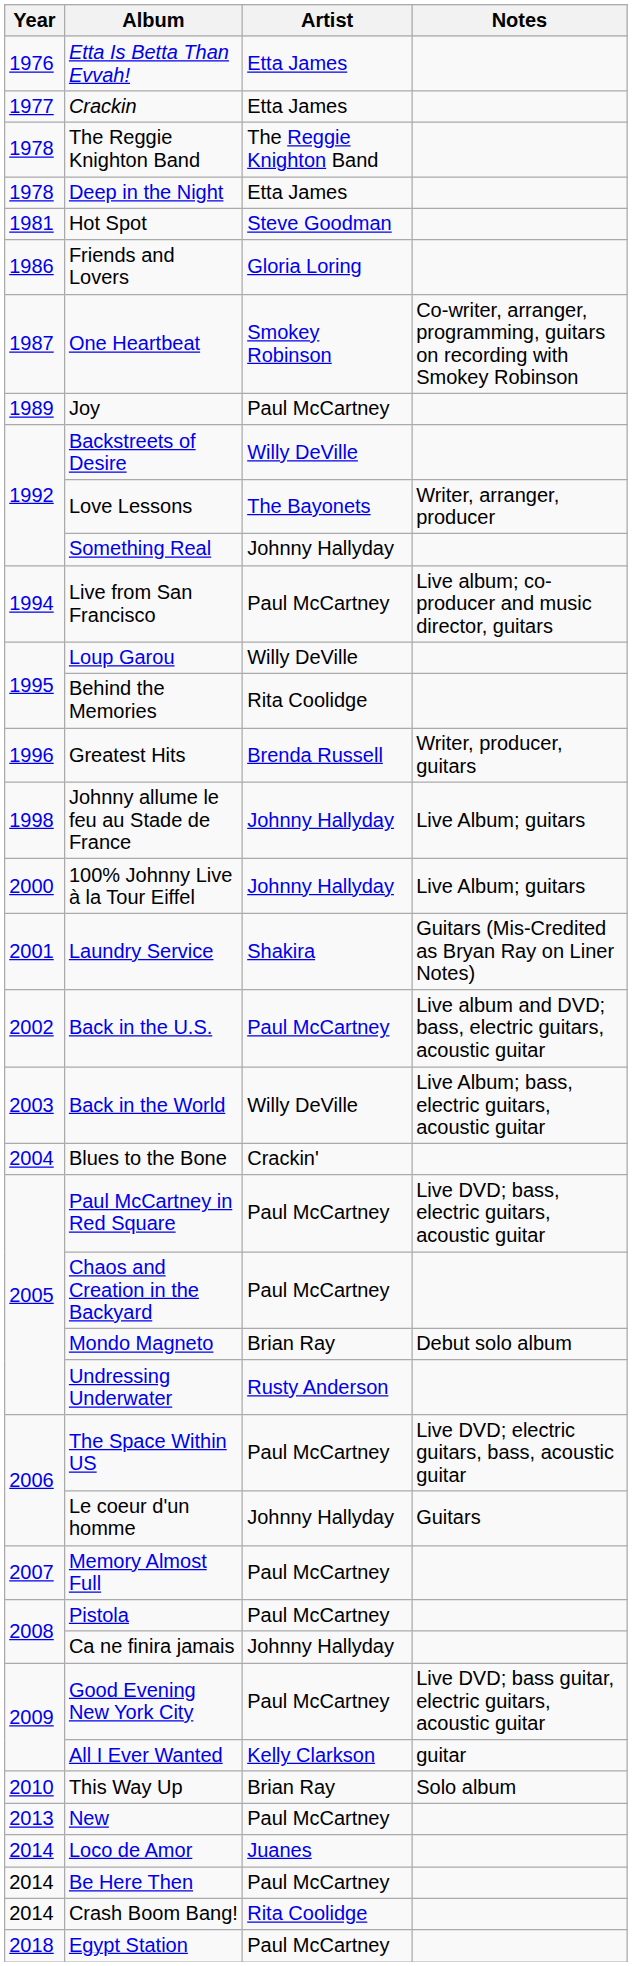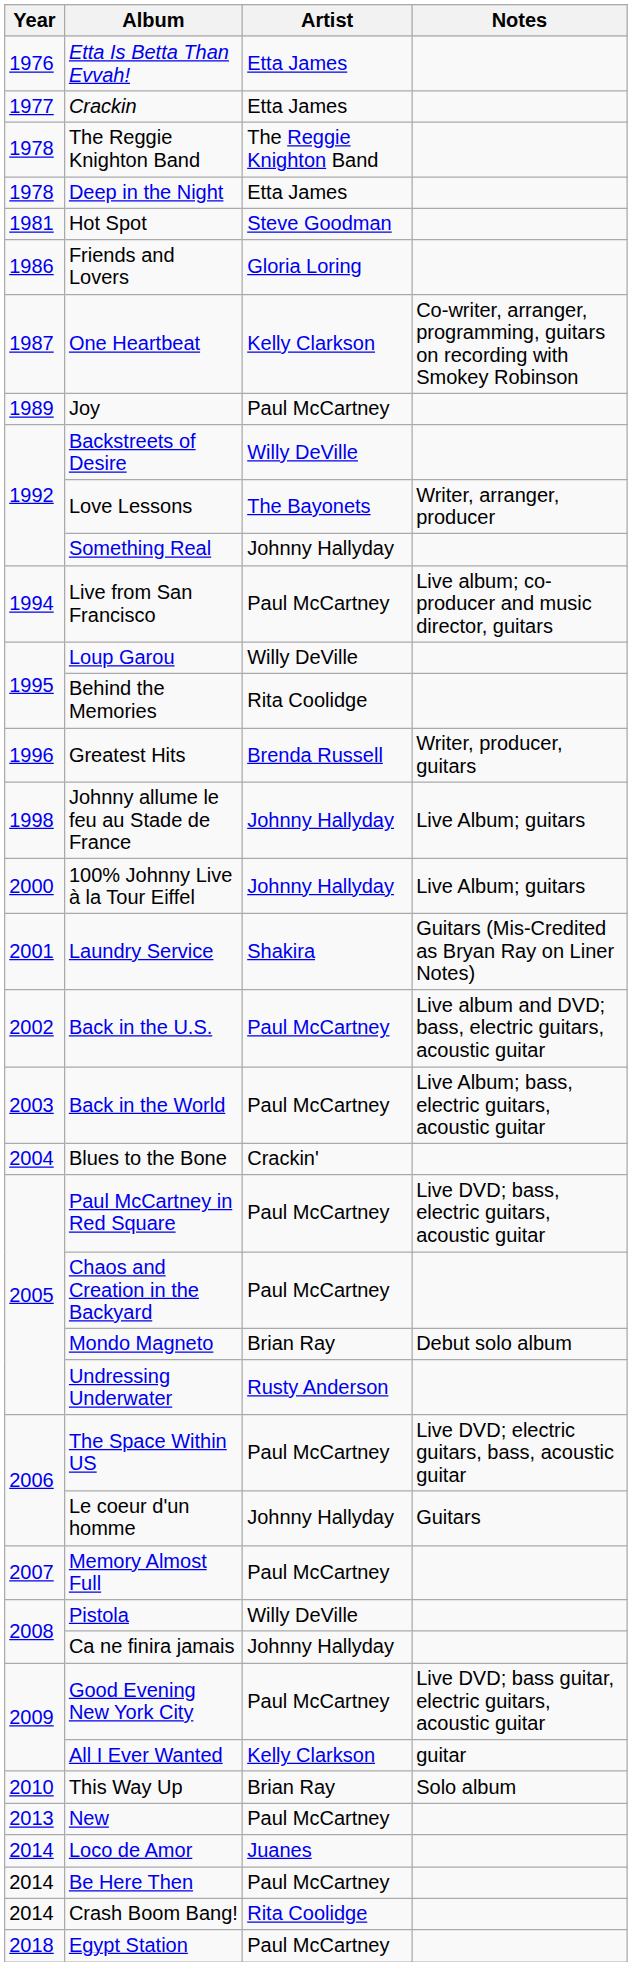 <table class="wikitable" style="width:80%">
 <tr style="background:#ccc; text-align:center;">
 <th width="50">Year</th>
 <th style="width:240px;">Album</th>
 <th style="width:230px;">Artist</th>
 <th style="width:300px;">Notes</th>
 </tr>
 <tr>
 <td><a href='#'>1976</a></td>
 <td><em><a href='#'>Etta Is Betta Than Evvah!</a></em></td>
 <td><a href='#'>Etta James</a></td>
 <td></td>
 </tr>
 <tr>
 <td><a href='#'>1977</a></td>
 <td><em>Crackin<strong></td>
 <td>Etta James</td>
 <td></td>
 </tr>
 <tr>
 <td><a href='#'>1978</a></td>
 <td></em>The Reggie Knighton Band<em></td>
 <td>The <a href='#'>Reggie Knighton</a> Band</td>
 <td></td>
 </tr>
 <tr>
 <td><a href='#'>1978</a></td>
 <td></em><a href='#'>Deep in the Night</a><em></td>
 <td>Etta James</td>
 <td></td>
 </tr>
 <tr>
 <td><a href='#'>1981</a></td>
 <td></em>Hot Spot<em></td>
 <td><a href='#'>Steve Goodman</a></td>
 <td></td>
 </tr>
 <tr>
 <td><a href='#'>1986</a></td>
 <td></em>Friends and Lovers<em></td>
 <td><a href='#'>Gloria Loring</a></td>
 <td></td>
 </tr>
 <tr>
 <td><a href='#'>1987</a></td>
 <td></em><a href='#'>One Heartbeat</a><em></td>
-<td><a href='#'>Smokey Robinson</a></td>
+<td><a href='#'>Kelly Clarkson</a></td>
 <td>Co-writer, arranger, programming, guitars on recording with Smokey Robinson</td>
 </tr>
 <tr>
 <td><a href='#'>1989</a></td>
 <td></em>Joy<em></td>
 <td>Paul McCartney</td>
 <td></td>
 </tr>
 <tr>
 <td rowspan="3"><a href='#'>1992</a></td>
 <td></em><a href='#'>Backstreets of Desire</a><em></td>
 <td><a href='#'>Willy DeVille</a></td>
 <td></td>
 </tr>
 <tr>
 <td></em>Love Lessons<em></td>
 <td><a href='#'>The Bayonets</a></td>
 <td>Writer, arranger, producer</td>
 </tr>
 <tr>
 <td></em><a href='#'>Something Real</a><em></td>
 <td>Johnny Hallyday</td>
 </tr>
 <tr>
 <td><a href='#'>1994</a></td>
 <td></em>Live from San Francisco<em></td>
 <td>Paul McCartney</td>
 <td>Live album; co- producer and music director, guitars</td>
 </tr>
 <tr>
 <td rowspan="2"><a href='#'>1995</a></td>
 <td></em><a href='#'>Loup Garou</a><em></td>
 <td>Willy DeVille</td>
 <td></td>
 </tr>
 <tr>
 <td></em>Behind the Memories<em></td>
 <td>Rita Coolidge</td>
 <td></td>
 </tr>
 <tr>
 <td><a href='#'>1996</a></td>
 <td></em>Greatest Hits<em></td>
 <td><a href='#'>Brenda Russell</a></td>
 <td>Writer, producer, guitars</td>
 </tr>
 <tr>
 <td><a href='#'>1998</a></td>
 <td></em>Johnny allume le feu au Stade de France<em></td>
 <td><a href='#'>Johnny Hallyday</a></td>
 <td>Live Album; guitars</td>
 </tr>
 <tr>
 <td><a href='#'>2000</a></td>
 <td></em>100% Johnny Live à la Tour Eiffel<em></td>
 <td><a href='#'>Johnny Hallyday</a></td>
 <td>Live Album; guitars</td>
 </tr>
 <tr>
 <td><a href='#'>2001</a></td>
 <td></em><a href='#'>Laundry Service</a><em></td>
 <td><a href='#'>Shakira</a></td>
 <td>Guitars (Mis-Credited as Bryan Ray on Liner Notes)</td>
 </tr>
 <tr>
 <td><a href='#'>2002</a></td>
 <td></em><a href='#'>Back in the U.S.</a><em></td>
 <td><a href='#'>Paul McCartney</a></td>
 <td>Live album and DVD; bass, electric guitars, acoustic guitar</td>
 </tr>
 <tr>
 <td><a href='#'>2003</a></td>
 <td></em><a href='#'>Back in the World</a><em></td>
-<td>Willy DeVille</td>
+<td>Paul McCartney</td>
 <td>Live Album; bass, electric guitars, acoustic guitar</td>
 </tr>
 <tr>
 <td><a href='#'>2004</a></td>
 <td></em>Blues to the Bone<em></td>
 <td>Crackin'</td>
 <td></td>
 </tr>
 <tr>
 <td rowspan="4"><a href='#'>2005</a></td>
 <td></em><a href='#'>Paul McCartney in Red Square</a><em></td>
 <td>Paul McCartney</td>
 <td>Live DVD; bass, electric guitars, acoustic guitar</td>
 </tr>
 <tr>
 <td></em><a href='#'>Chaos and Creation in the Backyard</a><em></td>
 <td>Paul McCartney</td>
 <td></td>
 </tr>
 <tr>
 <td></em><a href='#'>Mondo Magneto</a><em></td>
 <td>Brian Ray</td>
 <td>Debut solo album</td>
 </tr>
 <tr>
 <td></em><a href='#'>Undressing Underwater</a><em></td>
 <td><a href='#'>Rusty Anderson</a></td>
 <td></td>
 </tr>
 <tr>
 <td rowspan="2"><a href='#'>2006</a></td>
 <td></em><a href='#'>The Space Within US</a><em></td>
 <td>Paul McCartney</td>
 <td>Live DVD; electric guitars, bass, acoustic guitar</td>
 </tr>
 <tr>
 <td></em>Le coeur d'un homme<em></td>
 <td>Johnny Hallyday</td>
 <td>Guitars</td>
 </tr>
 <tr>
 <td><a href='#'>2007</a></td>
 <td></em><a href='#'>Memory Almost Full</a><em></td>
 <td>Paul McCartney</td>
 <td></td>
 </tr>
 <tr>
 <td rowspan="2"><a href='#'>2008</a></td>
 <td></em><a href='#'>Pistola</a><em></td>
-<td>Paul McCartney</td>
+<td>Willy DeVille</td>
 <td></td>
 </tr>
 <tr>
 <td></em>Ca ne finira jamais<em></td>
 <td>Johnny Hallyday</td>
 <td></td>
 </tr>
 <tr>
 <td rowspan="2"><a href='#'>2009</a></td>
 <td></em><a href='#'>Good Evening New York City</a><em></td>
 <td>Paul McCartney</td>
 <td>Live DVD; bass guitar, electric guitars, acoustic guitar</td>
 </tr>
 <tr>
 <td></em><a href='#'>All I Ever Wanted</a><em></td>
 <td><a href='#'>Kelly Clarkson</a></td>
 <td>guitar</td>
 </tr>
 <tr>
 <td><a href='#'>2010</a></td>
 <td></em>This Way Up<em></td>
 <td>Brian Ray</td>
 <td>Solo album</td>
 </tr>
 <tr>
 <td><a href='#'>2013</a></td>
 <td></em><a href='#'>New</a><em></td>
 <td>Paul McCartney</td>
 <td></td>
 </tr>
 <tr>
 <td><a href='#'>2014</a></td>
 <td></em><a href='#'>Loco de Amor</a><em></td>
 <td><a href='#'>Juanes</a></td>
 <td></td>
 </tr>
 <tr>
 <td>2014</td>
 <td></em><a href='#'>Be Here Then</a><em></td>
 <td>Paul McCartney</td>
 <td></td>
 </tr>
 <tr>
 <td>2014</td>
 <td>Crash Boom Bang!</td>
 <td><a href='#'>Rita Coolidge</a></td>
 <td></td>
 </tr>
 <tr>
 <td><a href='#'>2018</a></td>
 <td></em><a href='#'>Egypt Station</a><em></td>
 <td>Paul McCartney</td>
 <td></td>
 </tr>
 </table>
